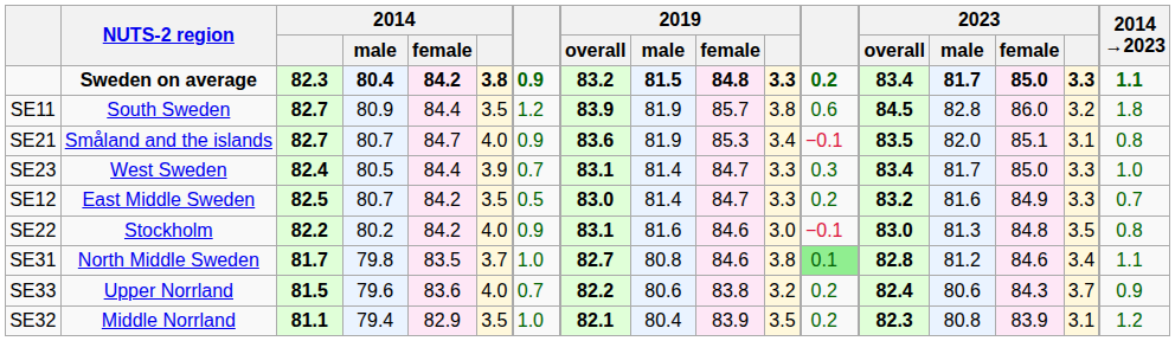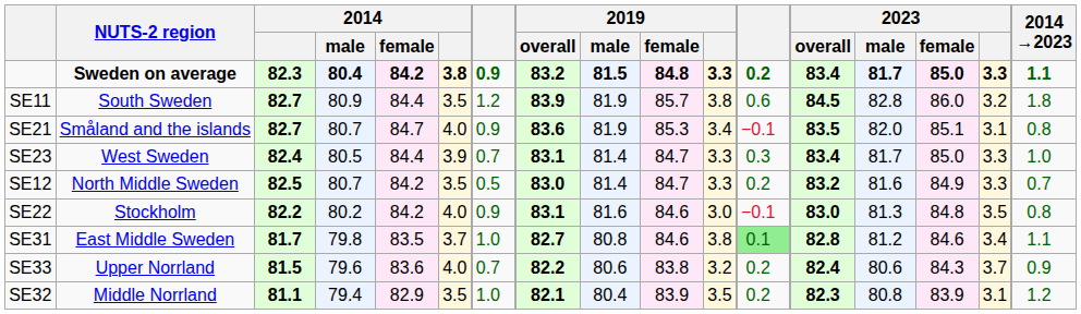 <table class="wikitable sortable mw-datatable static-row-numbers sort-under col1left col2left col7right col12right col17right" style="text-align:center;">
 <tr>
 <th rowspan=2 style="vertical-align:middle;"></th>
 <th rowspan=2 style="vertical-align:middle;"><a href='#'>NUTS-2 region</a></th>
 <th colspan=4>2014</th>
 <th rowspan=2 style="vertical-align:middle;border-left-width:2px;"></th>
 <th colspan=4 style="border-left-width:2px;">2019</th>
 <th rowspan=2 style="vertical-align:middle;border-left-width:2px;"></th>
 <th colspan=4 style="border-left-width:2px;">2023</th>
 <th rowspan=2 style="vertical-align:middle;border-left-width:2px;">2014<br>→2023</th>
 </tr>
 <tr>
 <th style="vertical-align:middle;min-width:3em;"></th>
 <th style="vertical-align:middle;min-width:3em;">male</th>
 <th style="vertical-align:middle;min-width:3em;">female</th>
 <th></th>
 <th style="vertical-align:middle;min-width:3em;border-left-width:2px;">overall</th>
 <th style="vertical-align:middle;min-width:3em;">male</th>
 <th style="vertical-align:middle;min-width:3em;">female</th>
 <th></th>
 <th style="vertical-align:middle;min-width:3em;border-left-width:2px;">overall</th>
 <th style="vertical-align:middle;min-width:3em;">male</th>
 <th style="vertical-align:middle;min-width:3em;">female</th>
 <th></th>
 </tr>
 <tr class=static-row-header>
 <td></td>
 <td><strong>Sweden on average</strong></td>
 <td style="background:#e0ffd8;"><strong>82.3</strong></td>
 <td style="background:#eaf3ff;"><strong>80.4</strong></td>
 <td style="background:#fee7f6;"><strong>84.2</strong></td>
 <td style="background:#fff8dc;"><strong>3.8</strong></td>
 <td style="padding-right:1.5ex;color:darkgreen;border-left-width:2px;"><strong>0.9</strong></td>
 <td style="background:#e0ffd8;border-left-width:2px;"><strong>83.2</strong></td>
 <td style="background:#eaf3ff;"><strong>81.5</strong></td>
 <td style="background:#fee7f6;"><strong>84.8</strong></td>
 <td style="background:#fff8dc;"><strong>3.3</strong></td>
 <td style="padding-right:1.5ex;color:darkgreen;border-left-width:2px;"><strong>0.2</strong></td>
 <td style="background:#e0ffd8;border-left-width:2px;"><strong>83.4</strong></td>
 <td style="background:#eaf3ff;"><strong>81.7</strong></td>
 <td style="background:#fee7f6;"><strong>85.0</strong></td>
 <td style="background:#fff8dc;"><strong>3.3</strong></td>
 <td style="padding-right:1.5ex;color:darkgreen;border-left-width:2px;"><strong>1.1</strong></td>
 </tr>
 <tr>
 <td>SE11</td>
 <td><a href='#'>South Sweden</a></td>
 <td style="background:#e0ffd8;"><strong>82.7</strong></td>
 <td style="background:#eaf3ff;">80.9</td>
 <td style="background:#fee7f6;">84.4</td>
 <td style="background:#fff8dc;">3.5</td>
 <td style="padding-right:1.5ex;color:darkgreen;border-left-width:2px;">1.2</td>
 <td style="background:#e0ffd8;border-left-width:2px;"><strong>83.9</strong></td>
 <td style="background:#eaf3ff;">81.9</td>
 <td style="background:#fee7f6;">85.7</td>
 <td style="background:#fff8dc;">3.8</td>
 <td style="padding-right:1.5ex;color:darkgreen;border-left-width:2px;">0.6</td>
 <td style="background:#e0ffd8;border-left-width:2px;"><strong>84.5</strong></td>
 <td style="background:#eaf3ff;">82.8</td>
 <td style="background:#fee7f6;">86.0</td>
 <td style="background:#fff8dc;">3.2</td>
 <td style="padding-right:1.5ex;color:darkgreen;border-left-width:2px;">1.8</td>
 </tr>
 <tr>
 <td>SE21</td>
 <td><a href='#'>Småland and the islands</a></td>
 <td style="background:#e0ffd8;"><strong>82.7</strong></td>
 <td style="background:#eaf3ff;">80.7</td>
 <td style="background:#fee7f6;">84.7</td>
 <td style="background:#fff8dc;">4.0</td>
 <td style="padding-right:1.5ex;color:darkgreen;border-left-width:2px;">0.9</td>
 <td style="background:#e0ffd8;border-left-width:2px;"><strong>83.6</strong></td>
 <td style="background:#eaf3ff;">81.9</td>
 <td style="background:#fee7f6;">85.3</td>
 <td style="background:#fff8dc;">3.4</td>
 <td style="padding-right:1.5ex;color:crimson;border-left-width:2px;">−0.1</td>
 <td style="background:#e0ffd8;border-left-width:2px;"><strong>83.5</strong></td>
 <td style="background:#eaf3ff;">82.0</td>
 <td style="background:#fee7f6;">85.1</td>
 <td style="background:#fff8dc;">3.1</td>
 <td style="padding-right:1.5ex;color:darkgreen;border-left-width:2px;">0.8</td>
 </tr>
 <tr>
 <td>SE23</td>
 <td><a href='#'>West Sweden</a></td>
 <td style="background:#e0ffd8;"><strong>82.4</strong></td>
 <td style="background:#eaf3ff;">80.5</td>
 <td style="background:#fee7f6;">84.4</td>
 <td style="background:#fff8dc;">3.9</td>
 <td style="padding-right:1.5ex;color:darkgreen;border-left-width:2px;">0.7</td>
 <td style="background:#e0ffd8;border-left-width:2px;"><strong>83.1</strong></td>
 <td style="background:#eaf3ff;">81.4</td>
 <td style="background:#fee7f6;">84.7</td>
 <td style="background:#fff8dc;">3.3</td>
 <td style="padding-right:1.5ex;color:darkgreen;border-left-width:2px;">0.3</td>
 <td style="background:#e0ffd8;border-left-width:2px;"><strong>83.4</strong></td>
 <td style="background:#eaf3ff;">81.7</td>
 <td style="background:#fee7f6;">85.0</td>
 <td style="background:#fff8dc;">3.3</td>
 <td style="padding-right:1.5ex;color:darkgreen;border-left-width:2px;">1.0</td>
 </tr>
 <tr>
 <td>SE12</td>
-<td><a href='#'>East Middle Sweden</a></td>
+<td><a href='#'>North Middle Sweden</a></td>
 <td style="background:#e0ffd8;"><strong>82.5</strong></td>
 <td style="background:#eaf3ff;">80.7</td>
 <td style="background:#fee7f6;">84.2</td>
 <td style="background:#fff8dc;">3.5</td>
 <td style="padding-right:1.5ex;color:darkgreen;border-left-width:2px;">0.5</td>
 <td style="background:#e0ffd8;border-left-width:2px;"><strong>83.0</strong></td>
 <td style="background:#eaf3ff;">81.4</td>
 <td style="background:#fee7f6;">84.7</td>
 <td style="background:#fff8dc;">3.3</td>
 <td style="padding-right:1.5ex;color:darkgreen;border-left-width:2px;">0.2</td>
 <td style="background:#e0ffd8;border-left-width:2px;"><strong>83.2</strong></td>
 <td style="background:#eaf3ff;">81.6</td>
 <td style="background:#fee7f6;">84.9</td>
 <td style="background:#fff8dc;">3.3</td>
 <td style="padding-right:1.5ex;color:darkgreen;border-left-width:2px;">0.7</td>
 </tr>
 <tr>
 <td>SE22</td>
 <td><a href='#'>Stockholm</a></td>
 <td style="background:#e0ffd8;"><strong>82.2</strong></td>
 <td style="background:#eaf3ff;">80.2</td>
 <td style="background:#fee7f6;">84.2</td>
 <td style="background:#fff8dc;">4.0</td>
 <td style="padding-right:1.5ex;color:darkgreen;border-left-width:2px;">0.9</td>
 <td style="background:#e0ffd8;border-left-width:2px;"><strong>83.1</strong></td>
 <td style="background:#eaf3ff;">81.6</td>
 <td style="background:#fee7f6;">84.6</td>
 <td style="background:#fff8dc;">3.0</td>
 <td style="padding-right:1.5ex;color:crimson;border-left-width:2px;">−0.1</td>
 <td style="background:#e0ffd8;border-left-width:2px;"><strong>83.0</strong></td>
 <td style="background:#eaf3ff;">81.3</td>
 <td style="background:#fee7f6;">84.8</td>
 <td style="background:#fff8dc;">3.5</td>
 <td style="padding-right:1.5ex;color:darkgreen;border-left-width:2px;">0.8</td>
 </tr>
 <tr>
 <td>SE31</td>
-<td><a href='#'>North Middle Sweden</a></td>
+<td><a href='#'>East Middle Sweden</a></td>
 <td style="background:#e0ffd8;"><strong>81.7</strong></td>
 <td style="background:#eaf3ff;">79.8</td>
 <td style="background:#fee7f6;">83.5</td>
 <td style="background:#fff8dc;">3.7</td>
 <td style="padding-right:1.5ex;color:darkgreen;border-left-width:2px;">1.0</td>
 <td style="background:#e0ffd8;border-left-width:2px;"><strong>82.7</strong></td>
 <td style="background:#eaf3ff;">80.8</td>
 <td style="background:#fee7f6;">84.6</td>
 <td style="background:#fff8dc;">3.8</td>
 <td style="background: lightgreen; padding-right:1.5ex;color:darkgreen;border-left-width:2px;">0.1</td>
 <td style="background:#e0ffd8;border-left-width:2px;"><strong>82.8</strong></td>
 <td style="background:#eaf3ff;">81.2</td>
 <td style="background:#fee7f6;">84.6</td>
 <td style="background:#fff8dc;">3.4</td>
 <td style="padding-right:1.5ex;color:darkgreen;border-left-width:2px;">1.1</td>
 </tr>
 <tr>
 <td>SE33</td>
 <td><a href='#'>Upper Norrland</a></td>
 <td style="background:#e0ffd8;"><strong>81.5</strong></td>
 <td style="background:#eaf3ff;">79.6</td>
 <td style="background:#fee7f6;">83.6</td>
 <td style="background:#fff8dc;">4.0</td>
 <td style="padding-right:1.5ex;color:darkgreen;border-left-width:2px;">0.7</td>
 <td style="background:#e0ffd8;border-left-width:2px;"><strong>82.2</strong></td>
 <td style="background:#eaf3ff;">80.6</td>
 <td style="background:#fee7f6;">83.8</td>
 <td style="background:#fff8dc;">3.2</td>
 <td style="padding-right:1.5ex;color:darkgreen;border-left-width:2px;">0.2</td>
 <td style="background:#e0ffd8;border-left-width:2px;"><strong>82.4</strong></td>
 <td style="background:#eaf3ff;">80.6</td>
 <td style="background:#fee7f6;">84.3</td>
 <td style="background:#fff8dc;">3.7</td>
 <td style="padding-right:1.5ex;color:darkgreen;border-left-width:2px;">0.9</td>
 </tr>
 <tr>
 <td>SE32</td>
 <td><a href='#'>Middle Norrland</a></td>
 <td style="background:#e0ffd8;"><strong>81.1</strong></td>
 <td style="background:#eaf3ff;">79.4</td>
 <td style="background:#fee7f6;">82.9</td>
 <td style="background:#fff8dc;">3.5</td>
 <td style="padding-right:1.5ex;color:darkgreen;border-left-width:2px;">1.0</td>
 <td style="background:#e0ffd8;border-left-width:2px;"><strong>82.1</strong></td>
 <td style="background:#eaf3ff;">80.4</td>
 <td style="background:#fee7f6;">83.9</td>
 <td style="background:#fff8dc;">3.5</td>
 <td style="padding-right:1.5ex;color:darkgreen;border-left-width:2px;">0.2</td>
 <td style="background:#e0ffd8;border-left-width:2px;"><strong>82.3</strong></td>
 <td style="background:#eaf3ff;">80.8</td>
 <td style="background:#fee7f6;">83.9</td>
 <td style="background:#fff8dc;">3.1</td>
 <td style="padding-right:1.5ex;color:darkgreen;border-left-width:2px;">1.2</td>
 </tr>
 </table>
